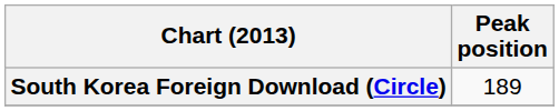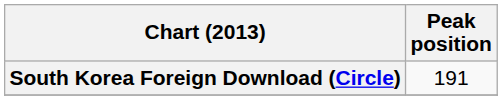 <table class="wikitable sortable plainrowheaders" style="text-align:center">
 <tr>
 <th scope="col">Chart (2013)</th>
 <th scope="col">Peak<br>position</th>
 </tr>
 <tr>
 <th scope="row">South Korea Foreign Download (<a href='#'>Circle</a>)</th>
-<td>189</td>
+<td>191</td>
 </tr>
 <tr>
 </tr>
 <tr>
 </tr>
 <tr>
 </tr>
 <tr>
 </tr>
 </table>
